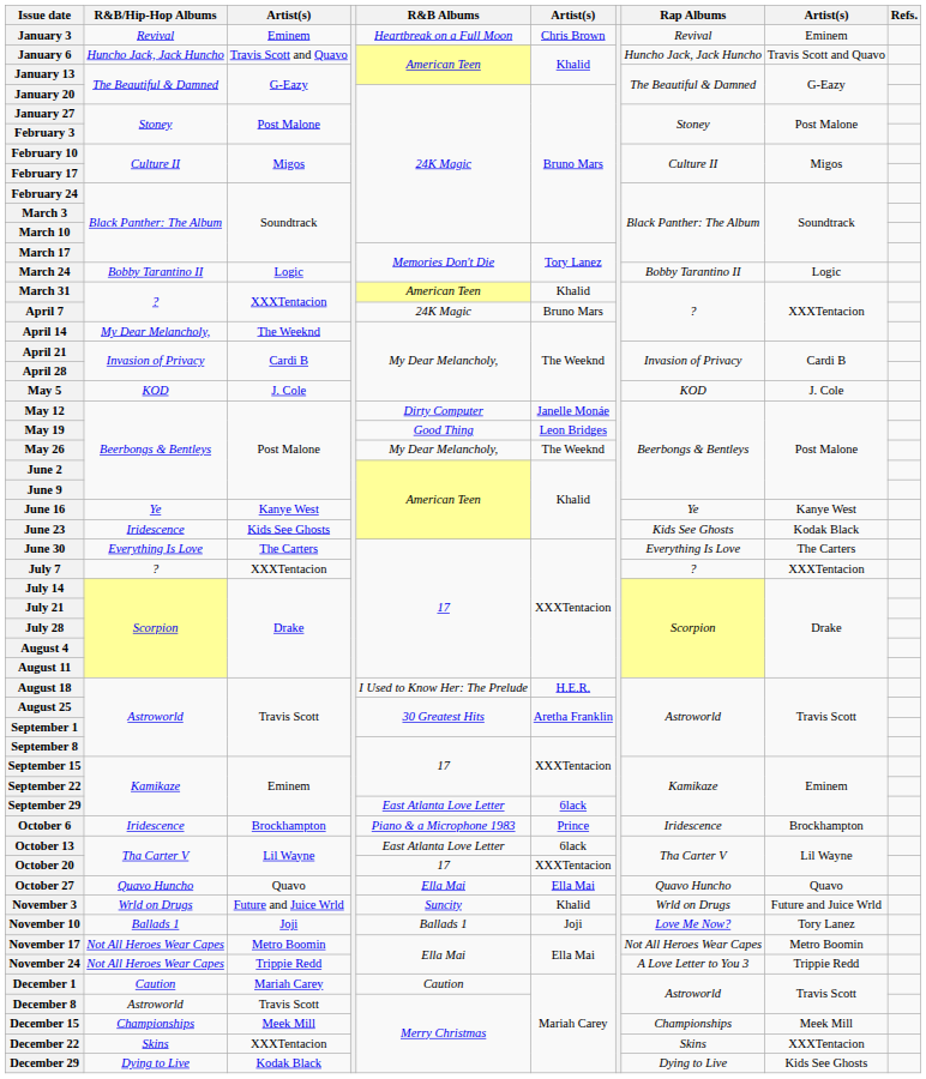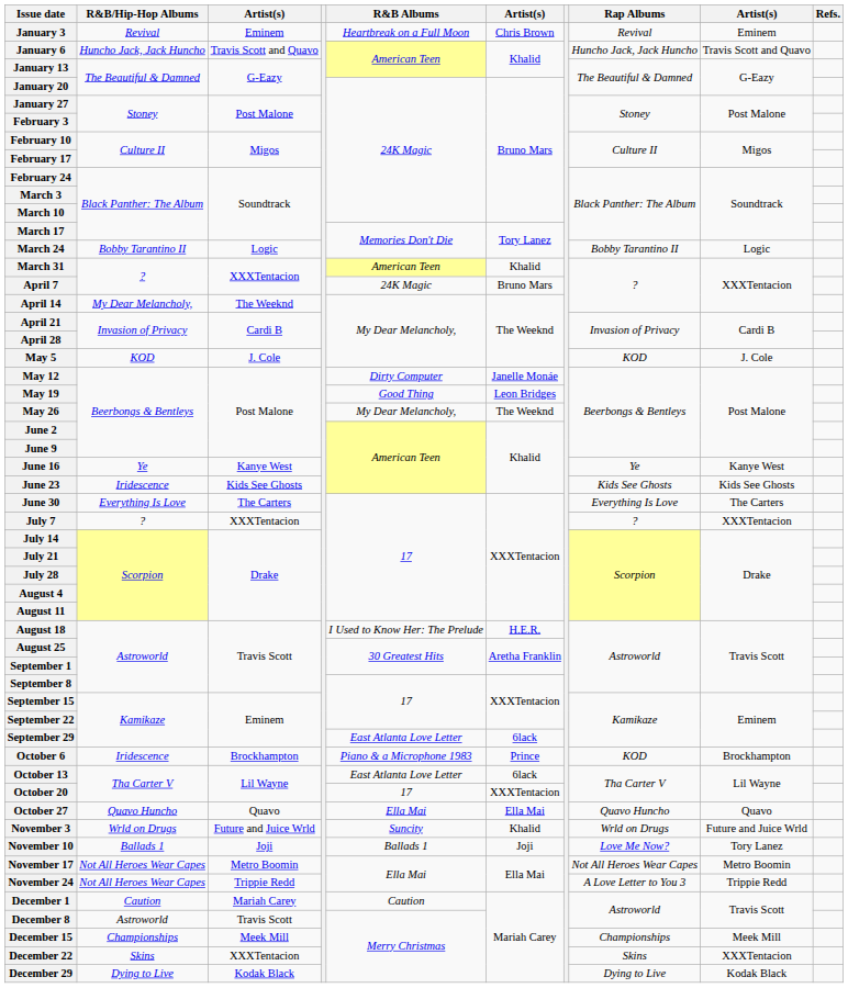 <table class="wikitable plainrowheaders" style="text-align:center;">
 <tr>
 <th>Issue date</th>
 <th>R&B/Hip-Hop Albums</th>
 <th>Artist(s)</th>
 <th></th>
 <th>R&B Albums</th>
 <th>Artist(s)</th>
 <th></th>
 <th>Rap Albums</th>
 <th>Artist(s)</th>
 <th>Refs.</th>
 </tr>
 <tr>
 <th scope="row">January 3</th>
 <td><em><a href='#'>Revival</a></em></td>
 <td><a href='#'>Eminem</a></td>
 <th rowspan="53"></th>
 <td><em><a href='#'>Heartbreak on a Full Moon</a></em></td>
 <td><a href='#'>Chris Brown</a></td>
 <th rowspan="53"></th>
 <td><em>Revival</em></td>
 <td>Eminem</td>
 <td></td>
 </tr>
 <tr>
 <th scope="row">January 6</th>
 <td><em><a href='#'>Huncho Jack, Jack Huncho</a></em></td>
 <td><a href='#'>Travis Scott</a> and <a href='#'>Quavo</a></td>
 <td bgcolor=#FFFF99 rowspan="2"><em><a href='#'>American Teen</a></em> </td>
 <td rowspan="2"><a href='#'>Khalid</a></td>
 <td><em>Huncho Jack, Jack Huncho</em></td>
 <td>Travis Scott and Quavo</td>
 <td></td>
 </tr>
 <tr>
 <th scope="row">January 13</th>
 <td rowspan="2"><em><a href='#'>The Beautiful & Damned</a></em></td>
 <td rowspan="2"><a href='#'>G-Eazy</a></td>
 <td rowspan="2"><em>The Beautiful & Damned</em></td>
 <td rowspan="2">G-Eazy</td>
 <td></td>
 </tr>
 <tr>
 <th scope="row">January 20</th>
 <td rowspan="8"><em><a href='#'>24K Magic</a></em></td>
 <td rowspan="8"><a href='#'>Bruno Mars</a></td>
 <td></td>
 </tr>
 <tr>
 <th scope="row">January 27</th>
 <td rowspan="2"><em><a href='#'>Stoney</a></em></td>
 <td rowspan="2"><a href='#'>Post Malone</a></td>
 <td rowspan="2"><em>Stoney</em></td>
 <td rowspan="2">Post Malone</td>
 <td></td>
 </tr>
 <tr>
 <th scope="row">February 3</th>
 <td></td>
 </tr>
 <tr>
 <th scope="row">February 10</th>
 <td rowspan="2"><em><a href='#'>Culture II</a></em></td>
 <td rowspan="2"><a href='#'>Migos</a></td>
 <td rowspan="2"><em>Culture II</em></td>
 <td rowspan="2">Migos</td>
 <td></td>
 </tr>
 <tr>
 <th scope="row">February 17</th>
 <td></td>
 </tr>
 <tr>
 <th scope="row">February 24</th>
 <td rowspan="4"><em><a href='#'>Black Panther: The Album</a></em></td>
 <td rowspan="4">Soundtrack</td>
 <td rowspan="4"><em>Black Panther: The Album</em></td>
 <td rowspan="4">Soundtrack</td>
 <td></td>
 </tr>
 <tr>
 <th scope="row">March 3</th>
 <td></td>
 </tr>
 <tr>
 <th scope="row">March 10</th>
 <td></td>
 </tr>
 <tr>
 <th scope="row">March 17</th>
 <td rowspan="2"><em><a href='#'>Memories Don't Die</a></em></td>
 <td rowspan="2"><a href='#'>Tory Lanez</a></td>
 <td></td>
 </tr>
 <tr>
 <th scope="row">March 24</th>
 <td><em><a href='#'>Bobby Tarantino II</a></em></td>
 <td><a href='#'>Logic</a></td>
 <td><em>Bobby Tarantino II</em></td>
 <td>Logic</td>
 <td></td>
 </tr>
 <tr>
 <th scope="row">March 31</th>
 <td rowspan="2"><em><a href='#'>?</a></em></td>
 <td rowspan="2"><a href='#'>XXXTentacion</a></td>
 <td bgcolor=#FFFF99 rowspan="1"><em>American Teen</em> </td>
 <td>Khalid</td>
 <td rowspan="3"><em>?</em></td>
 <td rowspan="3">XXXTentacion</td>
 <td></td>
 </tr>
 <tr>
 <th scope="row">April 7</th>
 <td><em>24K Magic</em></td>
 <td>Bruno Mars</td>
 <td></td>
 </tr>
 <tr>
 <th scope="row">April 14</th>
 <td><em><a href='#'>My Dear Melancholy,</a></em></td>
 <td><a href='#'>The Weeknd</a></td>
 <td rowspan="4"><em>My Dear Melancholy,</em></td>
 <td rowspan="4">The Weeknd</td>
 <td></td>
 </tr>
 <tr>
 <th scope="row">April 21</th>
 <td rowspan="2"><em><a href='#'>Invasion of Privacy</a></em></td>
 <td rowspan="2"><a href='#'>Cardi B</a></td>
 <td rowspan="2"><em>Invasion of Privacy</em></td>
 <td rowspan="2">Cardi B</td>
 <td></td>
 </tr>
 <tr>
 <th scope="row">April 28</th>
 <td></td>
 </tr>
 <tr>
 <th scope="row">May 5</th>
 <td><em><a href='#'>KOD</a></em></td>
 <td><a href='#'>J. Cole</a></td>
 <td><em>KOD</em></td>
 <td>J. Cole</td>
 <td></td>
 </tr>
 <tr>
 <th scope="row">May 12</th>
 <td rowspan="5"><em><a href='#'>Beerbongs & Bentleys</a></em></td>
 <td rowspan="5">Post Malone</td>
 <td><em><a href='#'>Dirty Computer</a></em></td>
 <td><a href='#'>Janelle Monáe</a></td>
 <td rowspan="5"><em>Beerbongs & Bentleys</em></td>
 <td rowspan="5">Post Malone</td>
 <td></td>
 </tr>
 <tr>
 <th scope="row">May 19</th>
 <td><em><a href='#'>Good Thing</a></em></td>
 <td><a href='#'>Leon Bridges</a></td>
 <td></td>
 </tr>
 <tr>
 <th scope="row">May 26</th>
 <td><em>My Dear Melancholy,</em></td>
 <td>The Weeknd</td>
 <td></td>
 </tr>
 <tr>
 <th scope="row">June 2</th>
 <td bgcolor=#FFFF99 rowspan="4"><em>American Teen</em> </td>
 <td rowspan="4">Khalid</td>
 <td></td>
 </tr>
 <tr>
 <th scope="row">June 9</th>
 <td></td>
 </tr>
 <tr>
 <th scope="row">June 16</th>
 <td><em><a href='#'>Ye</a></em></td>
 <td><a href='#'>Kanye West</a></td>
 <td><em>Ye</em></td>
 <td>Kanye West</td>
 <td></td>
 </tr>
 <tr>
 <th scope="row">June 23</th>
 <td><em><a href='#'>Iridescence</a></em></td>
 <td><a href='#'>Kids See Ghosts</a></td>
 <td><em>Kids See Ghosts</em></td>
-<td>Kodak Black</td>
+<td>Kids See Ghosts</td>
 <td></td>
 </tr>
 <tr>
 <th scope="row">June 30</th>
 <td><em><a href='#'>Everything Is Love</a></em></td>
 <td><a href='#'>The Carters</a></td>
 <td rowspan="7"><em><a href='#'>17</a></em></td>
 <td rowspan="7">XXXTentacion</td>
 <td><em>Everything Is Love</em></td>
 <td>The Carters</td>
 <td></td>
 </tr>
 <tr>
 <th scope="row">July 7</th>
 <td><em>?</em></td>
 <td>XXXTentacion</td>
 <td><em>?</em></td>
 <td>XXXTentacion</td>
 <td></td>
 </tr>
 <tr>
 <th scope="row">July 14</th>
 <td bgcolor=#FFFF99 rowspan="5"><em><a href='#'>Scorpion</a></em> </td>
 <td rowspan="5"><a href='#'>Drake</a></td>
 <td bgcolor=#FFFF99 rowspan="5"><em>Scorpion</em> </td>
 <td rowspan="5">Drake</td>
 <td></td>
 </tr>
 <tr>
 <th scope="row">July 21</th>
 <td></td>
 </tr>
 <tr>
 <th scope="row">July 28</th>
 <td></td>
 </tr>
 <tr>
 <th scope="row">August 4</th>
 <td></td>
 </tr>
 <tr>
 <th scope="row">August 11</th>
 <td></td>
 </tr>
 <tr>
 <th scope="row">August 18</th>
 <td rowspan="4"><em><a href='#'>Astroworld</a></em></td>
 <td rowspan="4">Travis Scott</td>
 <td><em>I Used to Know Her: The Prelude</em></td>
 <td><a href='#'>H.E.R.</a></td>
 <td rowspan="4"><em>Astroworld</em></td>
 <td rowspan="4">Travis Scott</td>
 <td></td>
 </tr>
 <tr>
 <th scope="row">August 25</th>
 <td rowspan="2"><em><a href='#'>30 Greatest Hits</a></em></td>
 <td rowspan="2"><a href='#'>Aretha Franklin</a></td>
 <td></td>
 </tr>
 <tr>
 <th scope="row">September 1</th>
 <td></td>
 </tr>
 <tr>
 <th scope="row">September 8</th>
 <td rowspan="3"><em>17</em></td>
 <td rowspan="3">XXXTentacion</td>
 <td></td>
 </tr>
 <tr>
 <th scope="row">September 15</th>
 <td rowspan="3"><em><a href='#'>Kamikaze</a></em></td>
 <td rowspan="3">Eminem</td>
 <td rowspan="3"><em>Kamikaze</em></td>
 <td rowspan="3">Eminem</td>
 <td></td>
 </tr>
 <tr>
 <th scope="row">September 22</th>
 <td></td>
 </tr>
 <tr>
 <th scope="row">September 29</th>
 <td><em><a href='#'>East Atlanta Love Letter</a></em></td>
 <td><a href='#'>6lack</a></td>
 <td></td>
 </tr>
 <tr>
 <th scope="row">October 6</th>
 <td><em><a href='#'>Iridescence</a></em></td>
 <td><a href='#'>Brockhampton</a></td>
 <td><em><a href='#'>Piano & a Microphone 1983</a></em></td>
 <td><a href='#'>Prince</a></td>
-<td><em>Iridescence</em></td>
+<td><em>KOD</em></td>
 <td>Brockhampton</td>
 <td></td>
 </tr>
 <tr>
 <th scope="row">October 13</th>
 <td rowspan="2"><em><a href='#'>Tha Carter V</a></em></td>
 <td rowspan="2"><a href='#'>Lil Wayne</a></td>
 <td><em>East Atlanta Love Letter</em></td>
 <td>6lack</td>
 <td rowspan="2"><em>Tha Carter V</em></td>
 <td rowspan="2">Lil Wayne</td>
 <td></td>
 </tr>
 <tr>
 <th scope="row">October 20</th>
 <td><em>17</em></td>
 <td>XXXTentacion</td>
 <td></td>
 </tr>
 <tr>
 <th scope="row">October 27</th>
 <td><em><a href='#'>Quavo Huncho</a></em></td>
 <td>Quavo</td>
 <td><em><a href='#'>Ella Mai</a></em></td>
 <td><a href='#'>Ella Mai</a></td>
 <td><em>Quavo Huncho</em></td>
 <td>Quavo</td>
 <td></td>
 </tr>
 <tr>
 <th scope="row">November 3</th>
 <td><em><a href='#'>Wrld on Drugs</a></em></td>
 <td><a href='#'>Future</a> and <a href='#'>Juice Wrld</a></td>
 <td><em><a href='#'>Suncity</a></em></td>
 <td>Khalid</td>
 <td><em>Wrld on Drugs</em></td>
 <td>Future and Juice Wrld</td>
 <td></td>
 </tr>
 <tr>
 <th scope="row">November 10</th>
 <td><em><a href='#'>Ballads 1</a></em></td>
 <td><a href='#'>Joji</a></td>
 <td><em>Ballads 1</em></td>
 <td>Joji</td>
 <td><em><a href='#'>Love Me Now?</a></em></td>
 <td>Tory Lanez</td>
 <td></td>
 </tr>
 <tr>
 <th scope="row">November 17</th>
 <td><em><a href='#'>Not All Heroes Wear Capes</a></em></td>
 <td><a href='#'>Metro Boomin</a></td>
 <td rowspan="2"><em>Ella Mai</em></td>
 <td rowspan="2">Ella Mai</td>
 <td><em>Not All Heroes Wear Capes</em></td>
 <td>Metro Boomin</td>
 <td></td>
 </tr>
 <tr>
 <th scope="row">November 24</th>
 <td><em><a href='#'>Not All Heroes Wear Capes</a></em></td>
 <td><a href='#'>Trippie Redd</a></td>
 <td><em>A Love Letter to You 3</em></td>
 <td>Trippie Redd</td>
 <td></td>
 </tr>
 <tr>
 <th scope="row">December 1</th>
 <td><em><a href='#'>Caution</a></em></td>
 <td><a href='#'>Mariah Carey</a></td>
 <td><em>Caution</em></td>
 <td rowspan="5">Mariah Carey</td>
 <td rowspan="2"><em>Astroworld</em></td>
 <td rowspan="2">Travis Scott</td>
 <td></td>
 </tr>
 <tr>
 <th scope="row">December 8</th>
 <td><em>Astroworld</em></td>
 <td>Travis Scott</td>
 <td rowspan="4"><em><a href='#'>Merry Christmas</a></em></td>
 <td></td>
 </tr>
 <tr>
 <th scope="row">December 15</th>
 <td><em><a href='#'>Championships</a></em></td>
 <td><a href='#'>Meek Mill</a></td>
 <td><em>Championships</em></td>
 <td>Meek Mill</td>
 <td></td>
 </tr>
 <tr>
 <th scope="row">December 22</th>
 <td><em><a href='#'>Skins</a></em></td>
 <td>XXXTentacion</td>
 <td><em>Skins</em></td>
 <td>XXXTentacion</td>
 <td></td>
 </tr>
 <tr>
 <th scope="row">December 29</th>
 <td><em><a href='#'>Dying to Live</a></em></td>
 <td><a href='#'>Kodak Black</a></td>
 <td><em>Dying to Live</em></td>
-<td>Kids See Ghosts</td>
+<td>Kodak Black</td>
 <td></td>
 </tr>
 </table>
